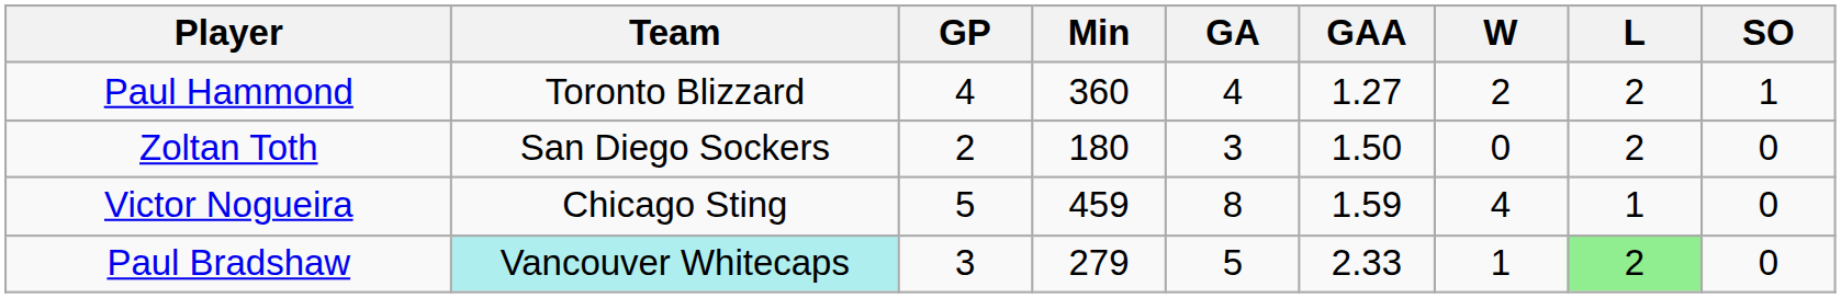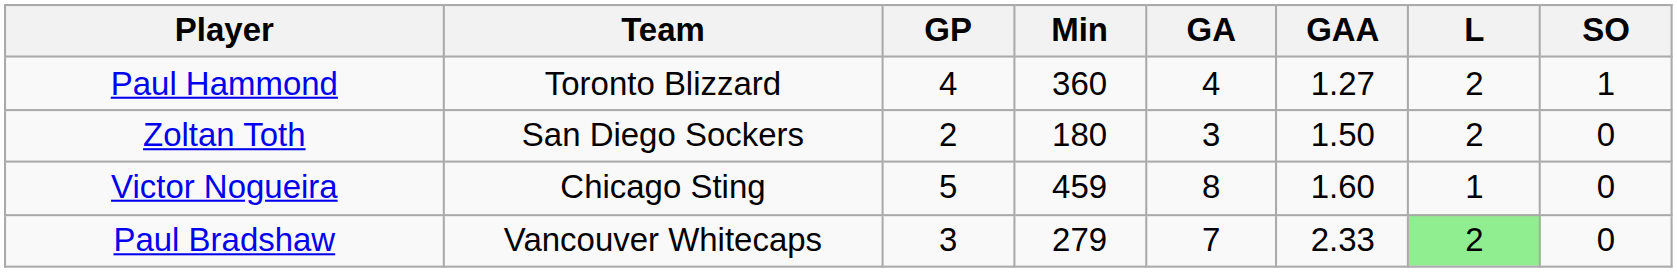 <table class="wikitable">
 <tr>
 <th bgcolor="#DDDDFF" width="20%">Player</th>
 <th bgcolor="#DDDDFF" width="20%">Team</th>
 <th bgcolor="#DDDDFF" width="6%">GP</th>
 <th bgcolor="#DDDDFF" width="6%">Min</th>
 <th bgcolor="#DDDDFF" width="6%">GA</th>
 <th bgcolor="#DDDDFF" width="6%">GAA</th>
-<th bgcolor="#DDDDFF" width="6%">W</th>
 <th bgcolor="#DDDDFF" width="6%">L</th>
 <th bgcolor="#DDDDFF" width="6%">SO</th>
 </tr>
 <tr align=center>
 <td><a href='#'>Paul Hammond</a></td>
 <td>Toronto Blizzard</td>
 <td>4</td>
 <td>360</td>
 <td>4</td>
 <td>1.27</td>
 <td>2</td>
-<td>2</td>
 <td>1</td>
 </tr>
 <tr align=center>
 <td><a href='#'>Zoltan Toth</a></td>
 <td>San Diego Sockers</td>
 <td>2</td>
 <td>180</td>
 <td>3</td>
 <td>1.50</td>
-<td>0</td>
 <td>2</td>
 <td>0</td>
 </tr>
 <tr align=center>
 <td><a href='#'>Victor Nogueira</a></td>
 <td>Chicago Sting</td>
 <td>5</td>
 <td>459</td>
 <td>8</td>
-<td>1.59</td>
-<td>4</td>
+<td>1.60</td>
 <td>1</td>
 <td>0</td>
 </tr>
 <tr align=center>
 <td><a href='#'>Paul Bradshaw</a></td>
-<td style="background: paleturquoise;">Vancouver Whitecaps</td>
+<td>Vancouver Whitecaps</td>
 <td>3</td>
 <td>279</td>
-<td>5</td>
+<td>7</td>
 <td>2.33</td>
-<td>1</td>
 <td style="background: lightgreen;">2</td>
 <td>0</td>
 </tr>
 </table>
